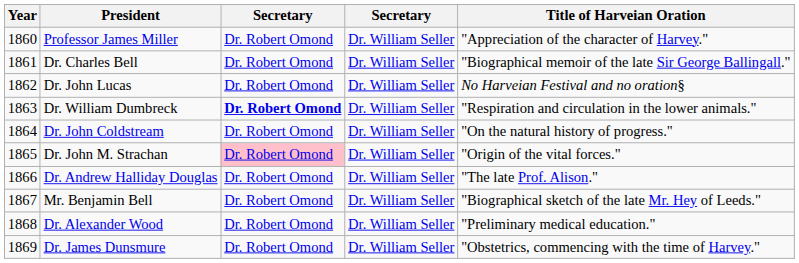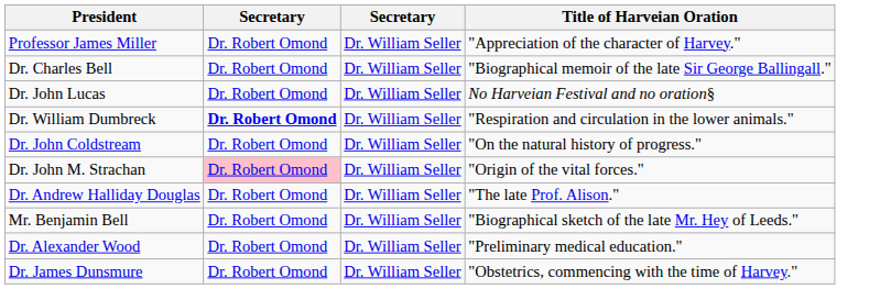 <table class="wikitable">
 <tr>
-<th>Year</th>
 <th>President</th>
 <th>Secretary</th>
 <th>Secretary</th>
 <th>Title of Harveian Oration</th>
 </tr>
 <tr>
-<td>1860</td>
 <td><a href='#'>Professor James Miller</a></td>
 <td><a href='#'>Dr. Robert Omond</a></td>
 <td><a href='#'>Dr. William Seller</a></td>
 <td>"Appreciation of the character of <a href='#'>Harvey</a>."</td>
 </tr>
 <tr>
-<td>1861</td>
 <td>Dr. Charles Bell</td>
 <td><a href='#'>Dr. Robert Omond</a></td>
 <td><a href='#'>Dr. William Seller</a></td>
 <td>"Biographical memoir of the late <a href='#'>Sir George Ballingall</a>."</td>
 </tr>
 <tr>
-<td>1862</td>
 <td>Dr. John Lucas</td>
 <td><a href='#'>Dr. Robert Omond</a></td>
 <td><a href='#'>Dr. William Seller</a></td>
 <td><em>No Harveian Festival and no oration</em>§</td>
 </tr>
 <tr>
-<td>1863</td>
 <td>Dr. William Dumbreck</td>
 <td><strong><a href='#'>Dr. Robert Omond</a></strong></td>
 <td><a href='#'>Dr. William Seller</a></td>
 <td>"Respiration and circulation in the lower animals."</td>
 </tr>
 <tr>
-<td>1864</td>
 <td><a href='#'>Dr. John Coldstream</a></td>
 <td><a href='#'>Dr. Robert Omond</a></td>
 <td><a href='#'>Dr. William Seller</a></td>
 <td>"On the natural history of progress."</td>
 </tr>
 <tr>
-<td>1865</td>
 <td>Dr. John M. Strachan</td>
 <td style="background: pink;"><a href='#'>Dr. Robert Omond</a></td>
 <td><a href='#'>Dr. William Seller</a></td>
 <td>"Origin of the vital forces."</td>
 </tr>
 <tr>
-<td>1866</td>
 <td><a href='#'>Dr. Andrew Halliday Douglas</a></td>
 <td><a href='#'>Dr. Robert Omond</a></td>
 <td><a href='#'>Dr. William Seller</a></td>
 <td>"The late <a href='#'>Prof. Alison</a>."</td>
 </tr>
 <tr>
-<td>1867</td>
 <td>Mr. Benjamin Bell</td>
 <td><a href='#'>Dr. Robert Omond</a></td>
 <td><a href='#'>Dr. William Seller</a></td>
 <td>"Biographical sketch of the late <a href='#'>Mr. Hey</a> of Leeds."</td>
 </tr>
 <tr>
-<td>1868</td>
 <td><a href='#'>Dr. Alexander Wood</a></td>
 <td><a href='#'>Dr. Robert Omond</a></td>
 <td><a href='#'>Dr. William Seller</a></td>
 <td>"Preliminary medical education."</td>
 </tr>
 <tr>
-<td>1869</td>
 <td><a href='#'>Dr. James Dunsmure</a></td>
 <td><a href='#'>Dr. Robert Omond</a></td>
 <td><a href='#'>Dr. William Seller</a></td>
 <td>"Obstetrics, commencing with the time of <a href='#'>Harvey</a>."</td>
 </tr>
 </table>
